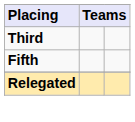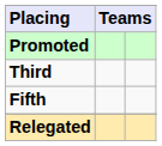 <table class=wikitable>
 <tr>
 </tr>
 <tr style="background: #E6E6FA;">
 <td><strong>Placing</strong></td>
 <td colspan="2" style="text-align:center"><strong>Teams</strong></td>
+</tr>
+<tr style="background: #ccffcc;">
+<td><strong>Promoted</strong></td>
+<td><strong></strong></td>
+<td><strong></strong></td>
 </tr>
 <tr>
 <td><strong>Third</strong></td>
 <td></td>
 <td></td>
 </tr>
 <tr>
 <td><strong>Fifth</strong></td>
 <td></td>
 <td></td>
 </tr>
 <tr>
 </tr>
 <tr style="background: #ffebad;">
 <td><strong>Relegated</strong></td>
 <td></td>
 <td></td>
 </tr>
 </table>
